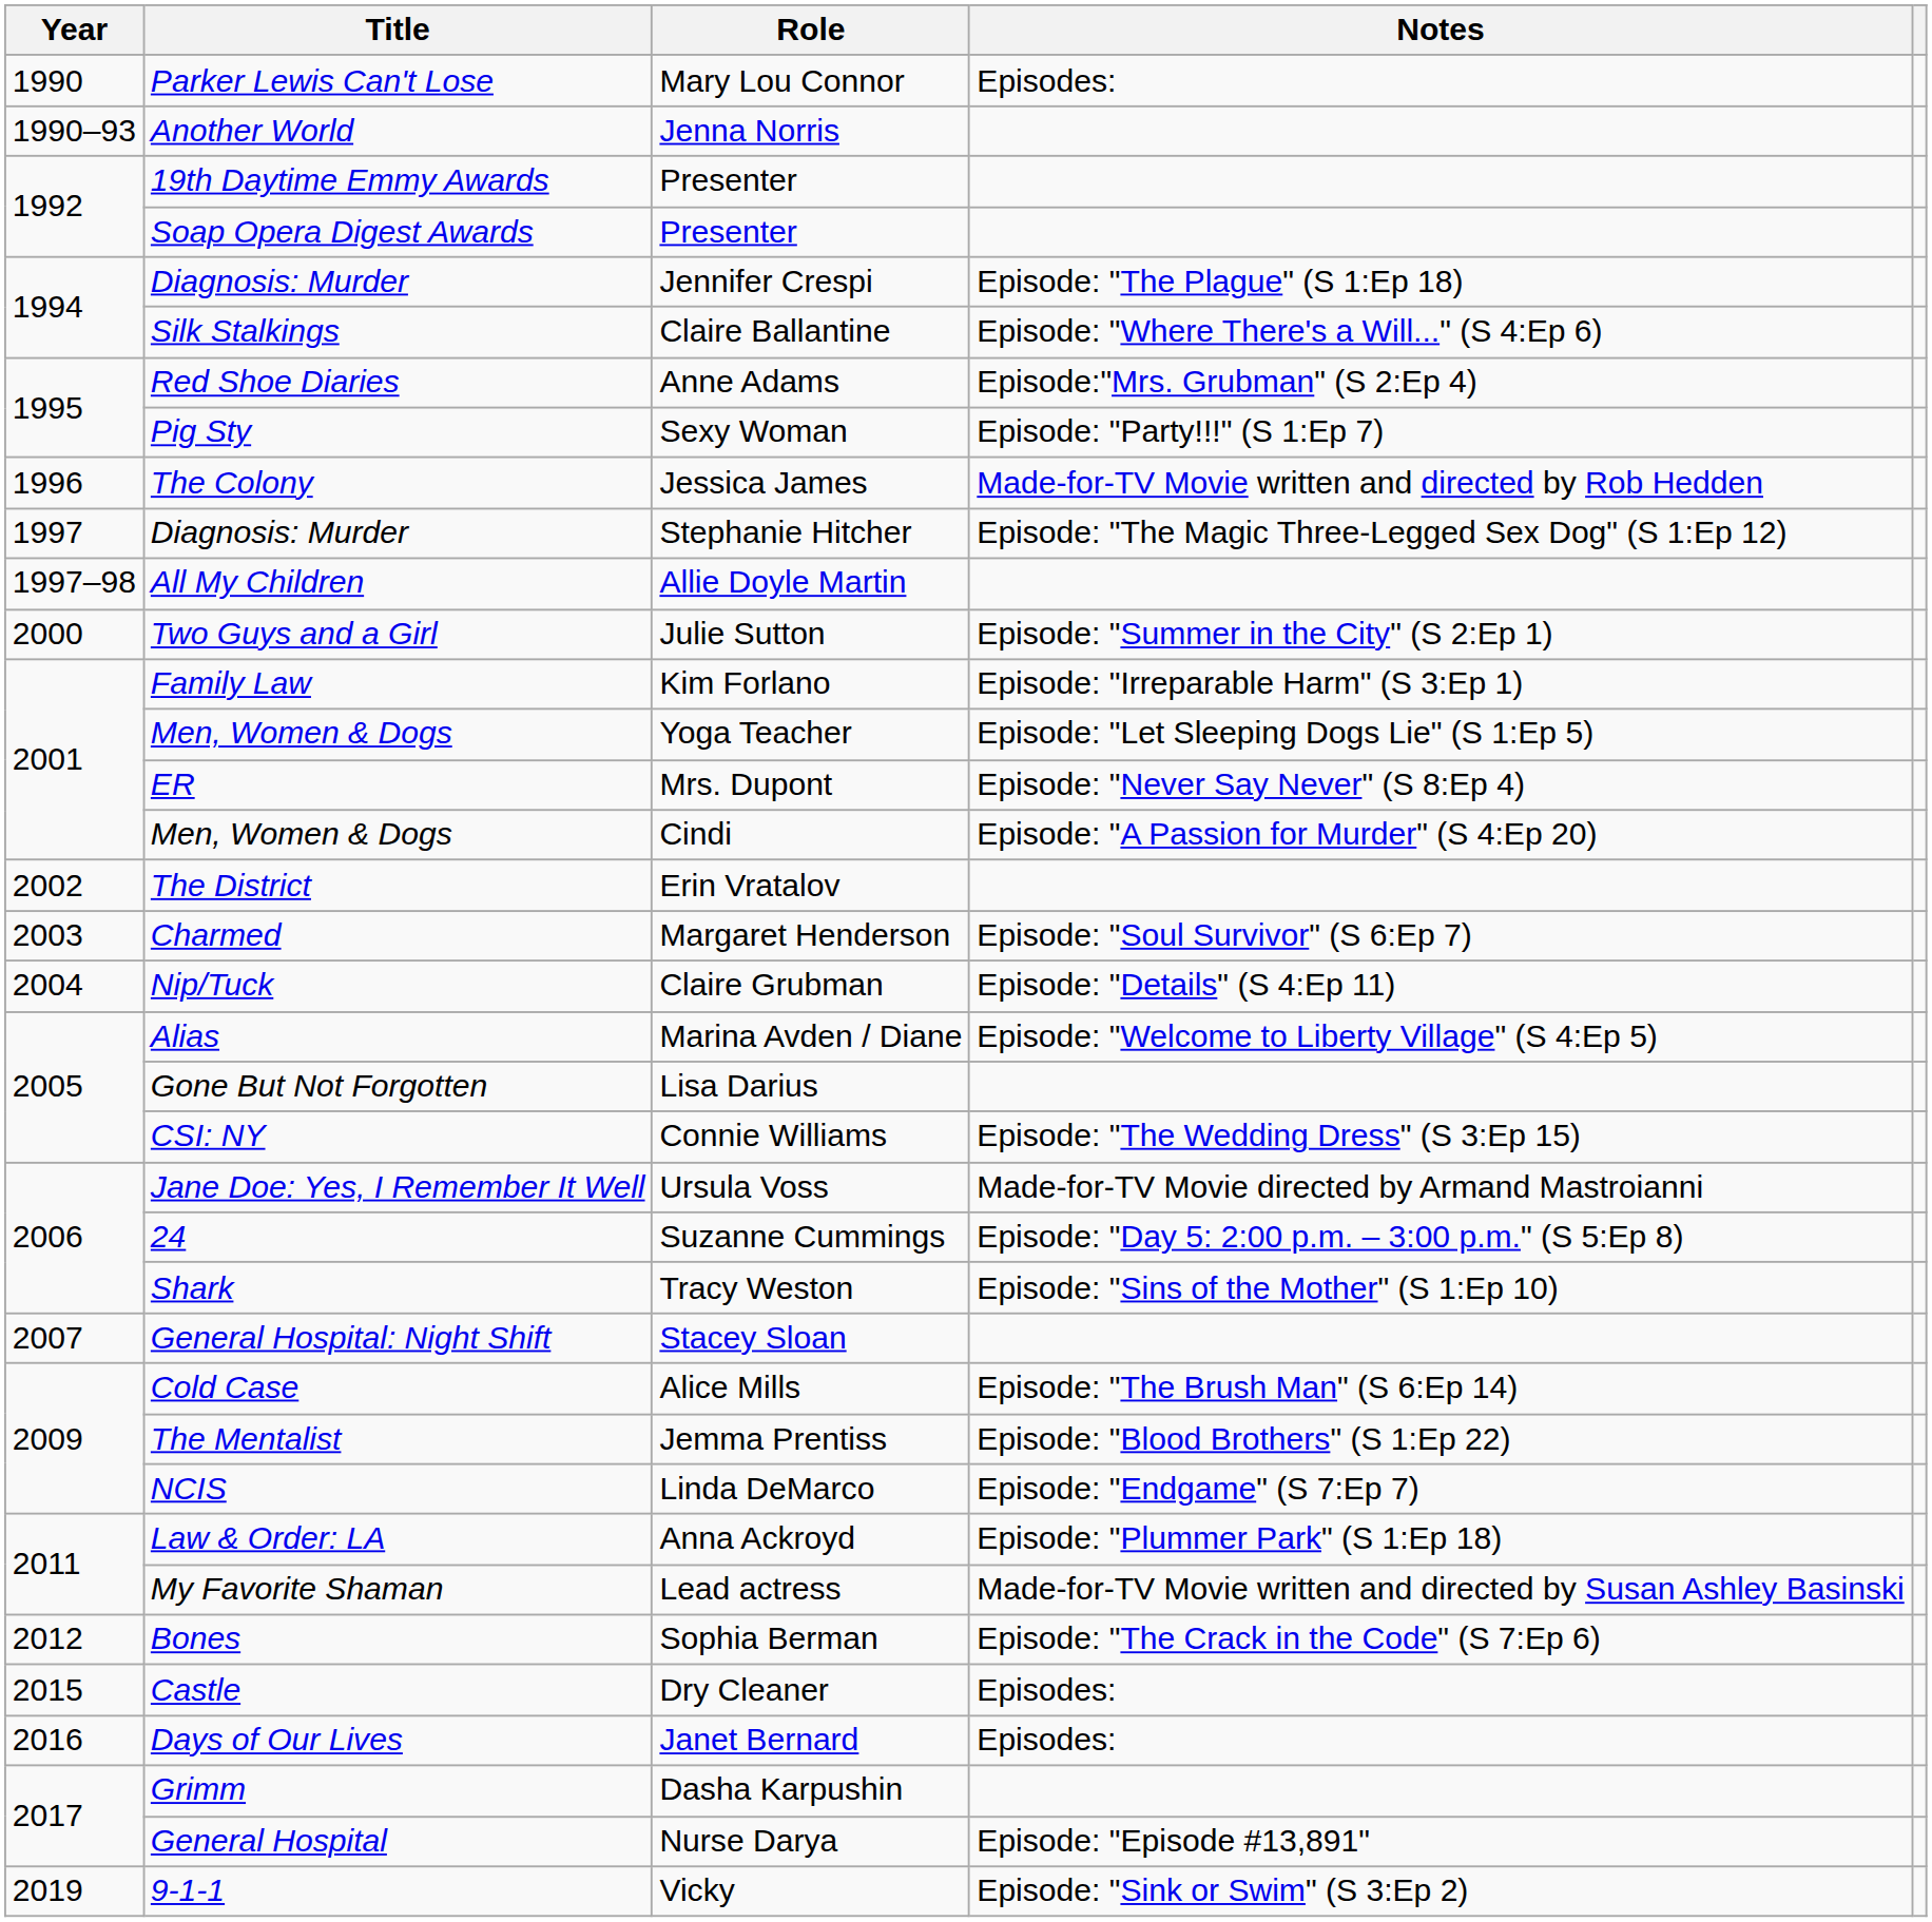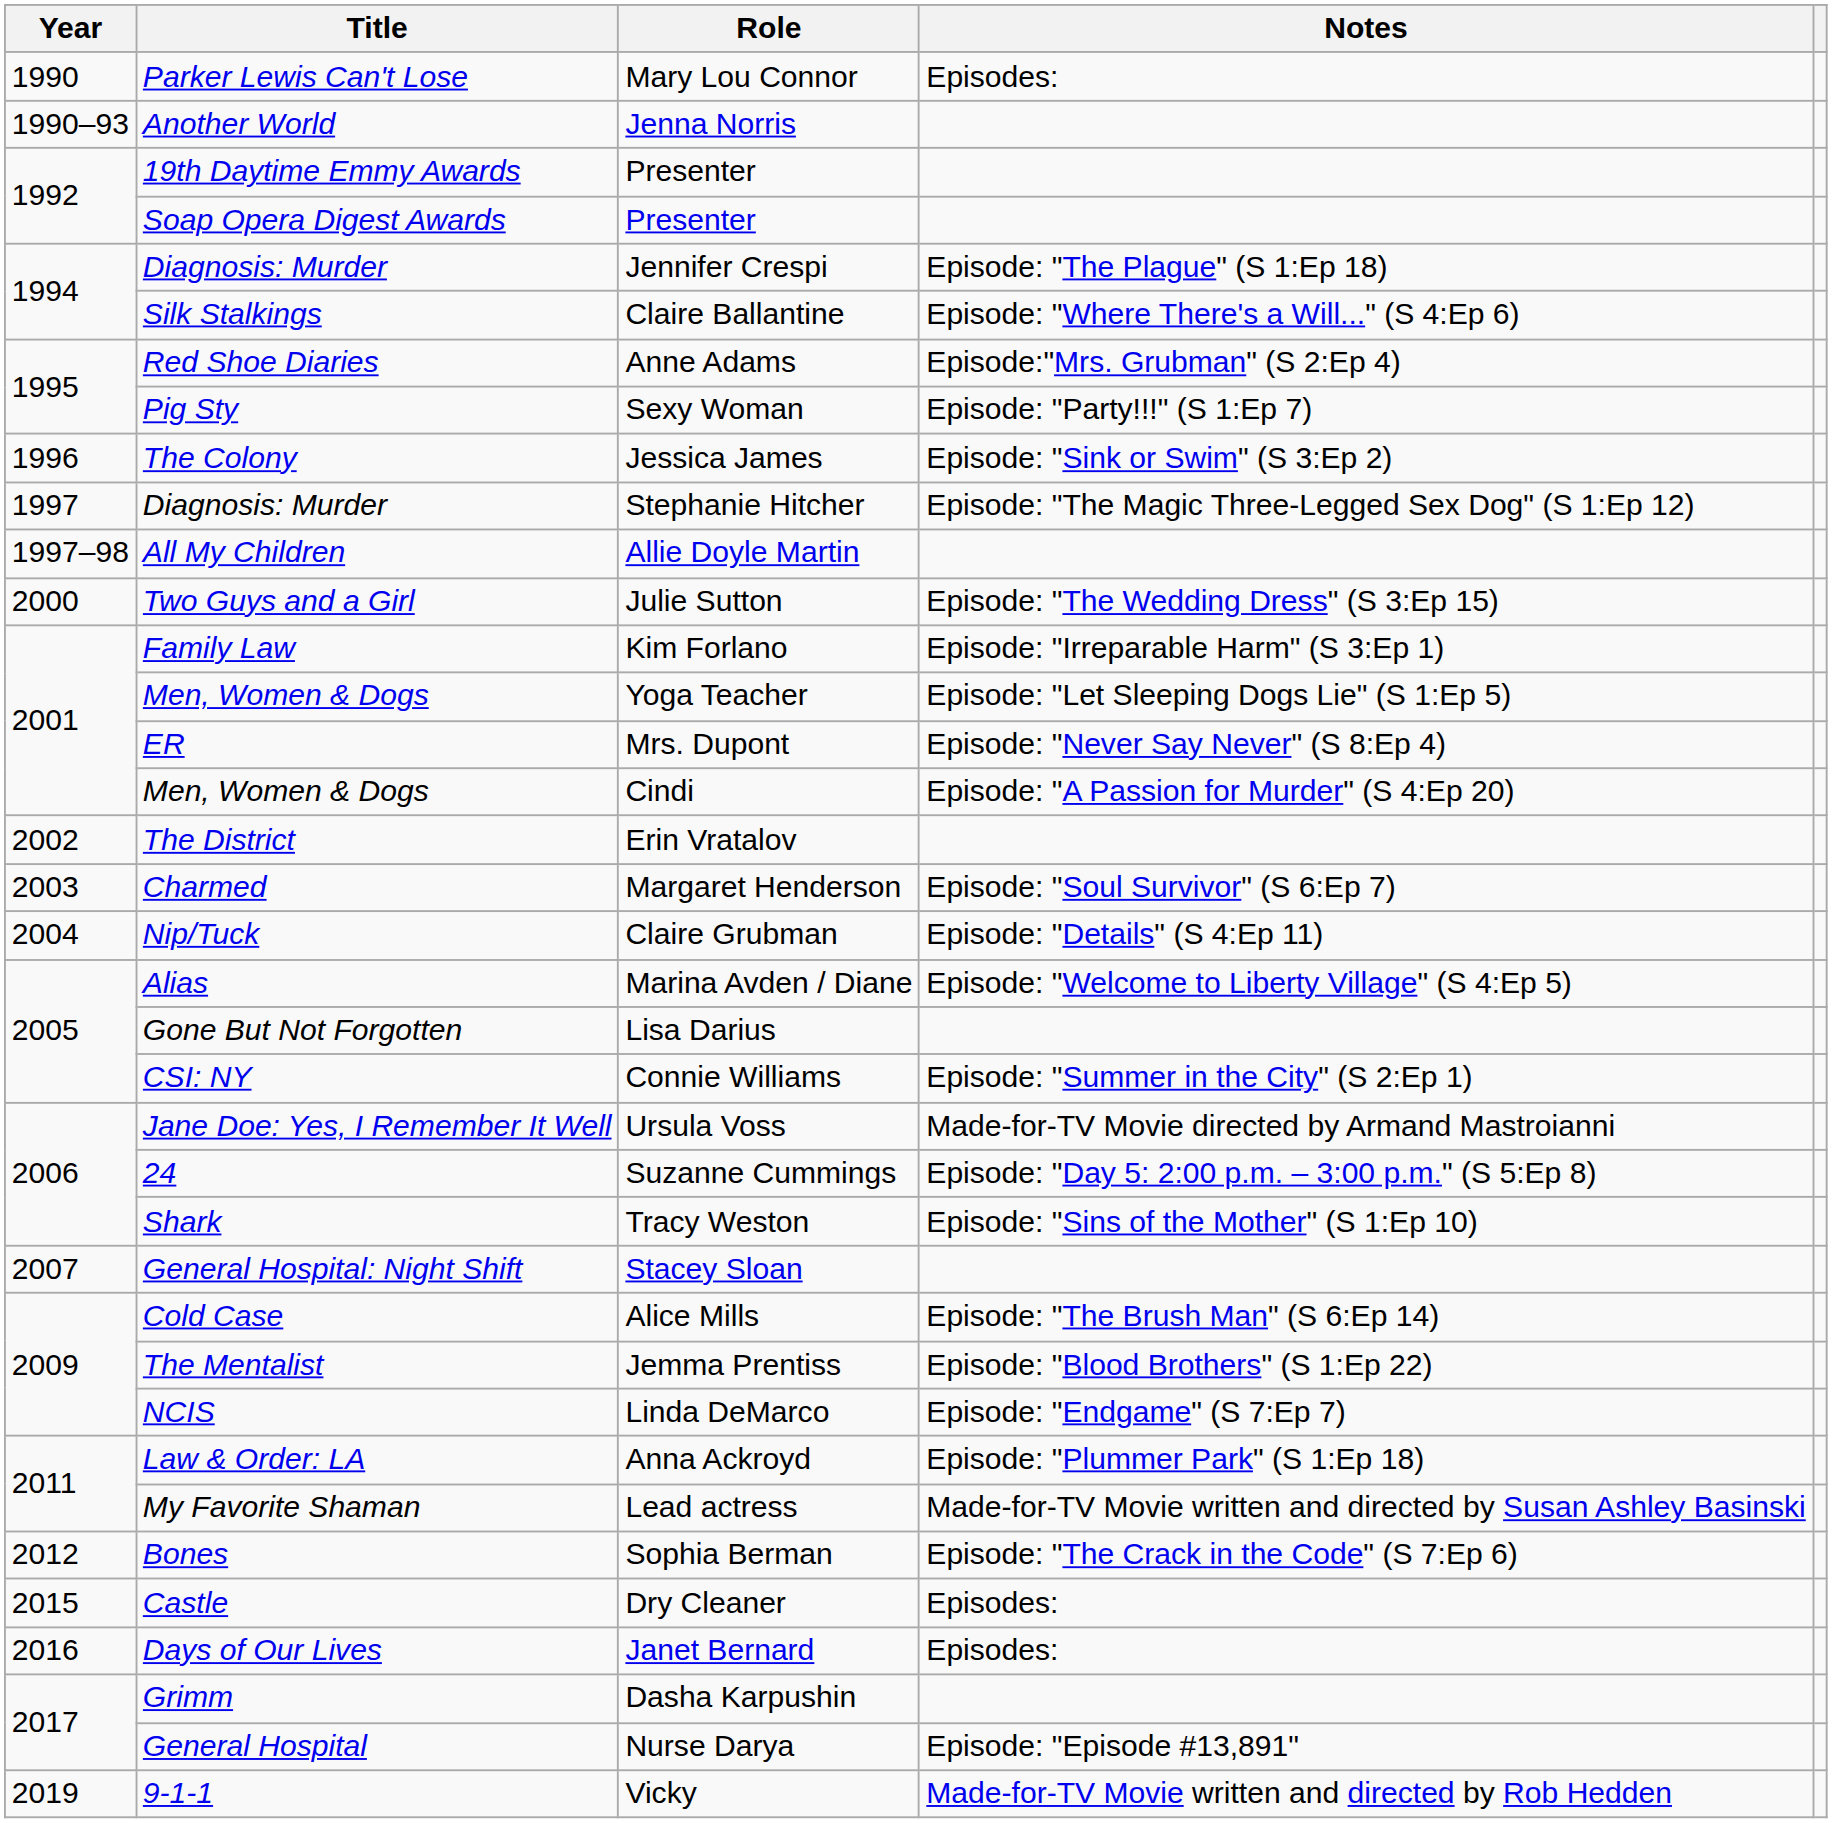 <table class="wikitable sortable">
 <tr>
 <th>Year</th>
 <th>Title</th>
 <th>Role</th>
 <th class="unsortable">Notes</th>
 <th class="unsortable"></th>
 </tr>
 <tr>
 <td>1990</td>
 <td><em><a href='#'>Parker Lewis Can't Lose</a></em></td>
 <td>Mary Lou Connor</td>
 <td>Episodes: </td>
 <td></td>
 </tr>
 <tr>
 <td>1990–93</td>
 <td><em><a href='#'>Another World</a></em></td>
 <td><a href='#'>Jenna Norris</a></td>
 <td></td>
 <td></td>
 </tr>
 <tr>
 <td rowspan="2">1992</td>
 <td><em><a href='#'>19th Daytime Emmy Awards</a></em></td>
 <td>Presenter</td>
 <td></td>
 <td></td>
 </tr>
 <tr>
 <td><em><a href='#'>Soap Opera Digest Awards</a></em></td>
 <td><a href='#'>Presenter</a></td>
 <td></td>
 <td></td>
 </tr>
 <tr>
 <td rowspan="2">1994</td>
 <td><em><a href='#'>Diagnosis: Murder</a></em></td>
 <td>Jennifer Crespi</td>
 <td>Episode: "<a href='#'>The Plague</a>" (S 1:Ep 18)</td>
 <td></td>
 </tr>
 <tr>
 <td><em><a href='#'>Silk Stalkings</a></em></td>
 <td>Claire Ballantine</td>
 <td>Episode: "<a href='#'>Where There's a Will...</a>" (S 4:Ep 6)</td>
 <td></td>
 </tr>
 <tr>
 <td rowspan="2">1995</td>
 <td><em><a href='#'>Red Shoe Diaries</a></em></td>
 <td>Anne Adams</td>
 <td>Episode:"<a href='#'>Mrs. Grubman</a>" (S 2:Ep 4)</td>
 <td></td>
 </tr>
 <tr>
 <td><em><a href='#'>Pig Sty</a></em></td>
 <td>Sexy Woman</td>
 <td>Episode: "Party!!!" (S 1:Ep 7)</td>
 <td></td>
 </tr>
 <tr>
 <td>1996</td>
 <td><em><a href='#'>The Colony</a></em></td>
 <td>Jessica James</td>
-<td><a href='#'>Made-for-TV Movie</a> written and <a href='#'>directed</a> by <a href='#'>Rob Hedden</a></td>
+<td>Episode: "<a href='#'>Sink or Swim</a>" (S 3:Ep 2)</td>
 <td></td>
 </tr>
 <tr>
 <td>1997</td>
 <td><em>Diagnosis: Murder</em></td>
 <td>Stephanie Hitcher</td>
 <td>Episode: "The Magic Three-Legged Sex Dog" (S 1:Ep 12)</td>
 <td></td>
 </tr>
 <tr>
 <td>1997–98</td>
 <td><em><a href='#'>All My Children</a></em></td>
 <td><a href='#'>Allie Doyle Martin</a></td>
 <td></td>
 <td></td>
 </tr>
 <tr>
 <td>2000</td>
 <td><em><a href='#'>Two Guys and a Girl</a></em></td>
 <td>Julie Sutton</td>
-<td>Episode: "<a href='#'>Summer in the City</a>" (S 2:Ep 1)</td>
+<td>Episode: "<a href='#'>The Wedding Dress</a>" (S 3:Ep 15)</td>
 <td></td>
 </tr>
 <tr>
 <td rowspan="4">2001</td>
 <td><em><a href='#'>Family Law</a></em></td>
 <td>Kim Forlano</td>
 <td>Episode: "Irreparable Harm" (S 3:Ep 1)</td>
 <td></td>
 </tr>
 <tr>
 <td><em><a href='#'>Men, Women & Dogs</a></em></td>
 <td>Yoga Teacher</td>
 <td>Episode: "Let Sleeping Dogs Lie" (S 1:Ep 5)</td>
 <td></td>
 </tr>
 <tr>
 <td><em><a href='#'>ER</a></em></td>
 <td>Mrs. Dupont</td>
 <td>Episode: "<a href='#'>Never Say Never</a>" (S 8:Ep 4)</td>
 <td></td>
 </tr>
 <tr>
 <td><em>Men, Women & Dogs</em></td>
 <td>Cindi</td>
 <td>Episode: "<a href='#'>A Passion for Murder</a>" (S 4:Ep 20)</td>
 <td></td>
 </tr>
 <tr>
 <td>2002</td>
 <td><em><a href='#'>The District</a></em></td>
 <td>Erin Vratalov</td>
 <td></td>
 <td></td>
 </tr>
 <tr>
 <td>2003</td>
 <td><em><a href='#'>Charmed</a></em></td>
 <td>Margaret Henderson</td>
 <td>Episode: "<a href='#'>Soul Survivor</a>" (S 6:Ep 7)</td>
 <td></td>
 </tr>
 <tr>
 <td>2004</td>
 <td><em><a href='#'>Nip/Tuck</a></em></td>
 <td>Claire Grubman</td>
 <td>Episode: "<a href='#'>Details</a>" (S 4:Ep 11)</td>
 <td></td>
 </tr>
 <tr>
 <td rowspan="3">2005</td>
 <td><em><a href='#'>Alias</a></em></td>
 <td>Marina Avden / Diane</td>
 <td>Episode: "<a href='#'>Welcome to Liberty Village</a>" (S 4:Ep 5)</td>
 <td></td>
 </tr>
 <tr>
 <td><em>Gone But Not Forgotten</em></td>
 <td>Lisa Darius</td>
 <td></td>
 <td></td>
 </tr>
 <tr>
 <td><em><a href='#'>CSI: NY</a></em></td>
 <td>Connie Williams</td>
-<td>Episode: "<a href='#'>The Wedding Dress</a>" (S 3:Ep 15)</td>
+<td>Episode: "<a href='#'>Summer in the City</a>" (S 2:Ep 1)</td>
 <td></td>
 </tr>
 <tr>
 <td rowspan="3">2006</td>
 <td><em><a href='#'>Jane Doe: Yes, I Remember It Well</a></em></td>
 <td>Ursula Voss</td>
 <td>Made-for-TV Movie directed by Armand Mastroianni</td>
 <td></td>
 </tr>
 <tr>
 <td><em><a href='#'>24</a></em></td>
 <td>Suzanne Cummings</td>
 <td>Episode: "<a href='#'>Day 5: 2:00 p.m. – 3:00 p.m.</a>" (S 5:Ep 8)</td>
 <td></td>
 </tr>
 <tr>
 <td><em><a href='#'>Shark</a></em></td>
 <td>Tracy Weston</td>
 <td>Episode: "<a href='#'>Sins of the Mother</a>" (S 1:Ep 10)</td>
 <td></td>
 </tr>
 <tr>
 <td>2007</td>
 <td><em><a href='#'>General Hospital: Night Shift</a></em></td>
 <td><a href='#'>Stacey Sloan</a></td>
 <td></td>
 <td></td>
 </tr>
 <tr>
 <td rowspan="3">2009</td>
 <td><em><a href='#'>Cold Case</a></em></td>
 <td>Alice Mills</td>
 <td>Episode: "<a href='#'>The Brush Man</a>" (S 6:Ep 14)</td>
 <td></td>
 </tr>
 <tr>
 <td><em><a href='#'>The Mentalist</a></em></td>
 <td>Jemma Prentiss</td>
 <td>Episode: "<a href='#'>Blood Brothers</a>" (S 1:Ep 22)</td>
 <td></td>
 </tr>
 <tr>
 <td><em><a href='#'>NCIS</a></em></td>
 <td>Linda DeMarco</td>
 <td>Episode: "<a href='#'>Endgame</a>" (S 7:Ep 7)</td>
 <td></td>
 </tr>
 <tr>
 <td rowspan="2">2011</td>
 <td><em><a href='#'>Law & Order: LA</a></em></td>
 <td>Anna Ackroyd</td>
 <td>Episode: "<a href='#'>Plummer Park</a>" (S 1:Ep 18)</td>
 <td></td>
 </tr>
 <tr>
 <td><em>My Favorite Shaman</em></td>
 <td>Lead actress</td>
 <td>Made-for-TV Movie written and directed by <a href='#'>Susan Ashley Basinski</a></td>
 <td></td>
 </tr>
 <tr>
 <td>2012</td>
 <td><em><a href='#'>Bones</a></em></td>
 <td>Sophia Berman</td>
 <td>Episode: "<a href='#'>The Crack in the Code</a>" (S 7:Ep 6)</td>
 <td></td>
 </tr>
 <tr>
 <td>2015</td>
 <td><em><a href='#'>Castle</a></em></td>
 <td>Dry Cleaner</td>
 <td>Episodes: </td>
 <td></td>
 </tr>
 <tr>
 <td>2016</td>
 <td><em><a href='#'>Days of Our Lives</a></em></td>
 <td><a href='#'>Janet Bernard</a></td>
 <td>Episodes: </td>
 <td></td>
 </tr>
 <tr>
 <td rowspan="2">2017</td>
 <td><em><a href='#'>Grimm</a></em></td>
 <td>Dasha Karpushin</td>
 <td></td>
 <td></td>
 </tr>
 <tr>
 <td><em><a href='#'>General Hospital</a></em></td>
 <td>Nurse Darya</td>
 <td>Episode: "Episode #13,891"</td>
 <td></td>
 </tr>
 <tr>
 <td>2019</td>
 <td><em><a href='#'>9-1-1</a></em></td>
 <td>Vicky</td>
-<td>Episode: "<a href='#'>Sink or Swim</a>" (S 3:Ep 2)</td>
+<td><a href='#'>Made-for-TV Movie</a> written and <a href='#'>directed</a> by <a href='#'>Rob Hedden</a></td>
 </tr>
 </table>
